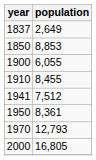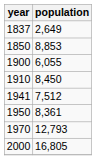 <table class="wikitable">
 <tr>
 <th>year</th>
 <th>population</th>
 </tr>
 <tr>
 <td>1837</td>
 <td>2,649</td>
 </tr>
 <tr>
 <td>1850</td>
 <td>8,853</td>
 </tr>
 <tr>
 <td>1900</td>
 <td>6,055</td>
 </tr>
 <tr>
 <td>1910</td>
-<td>8,455</td>
+<td>8,450</td>
 </tr>
 <tr>
 <td>1941</td>
 <td>7,512</td>
 </tr>
 <tr>
 <td>1950</td>
 <td>8,361</td>
 </tr>
 <tr>
 <td>1970</td>
 <td>12,793</td>
 </tr>
 <tr>
 <td>2000</td>
 <td>16,805</td>
 </tr>
 <tr>
 </tr>
 </table>
